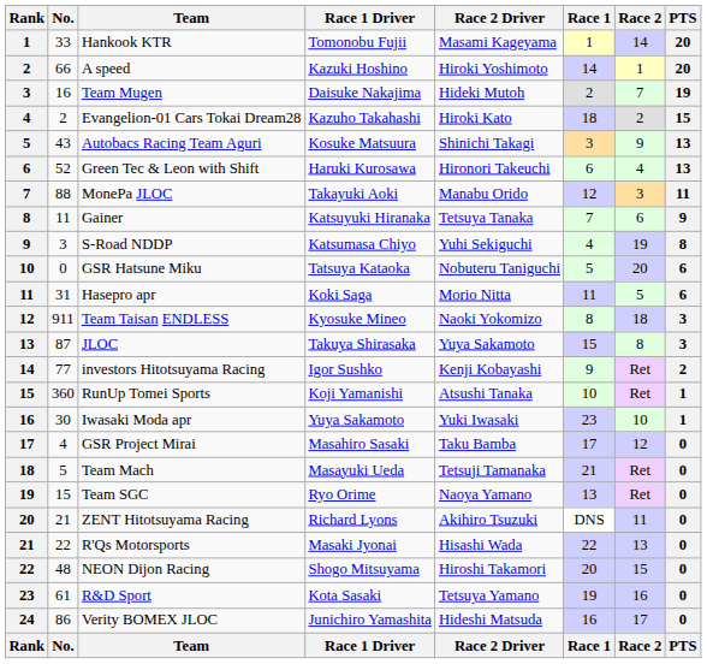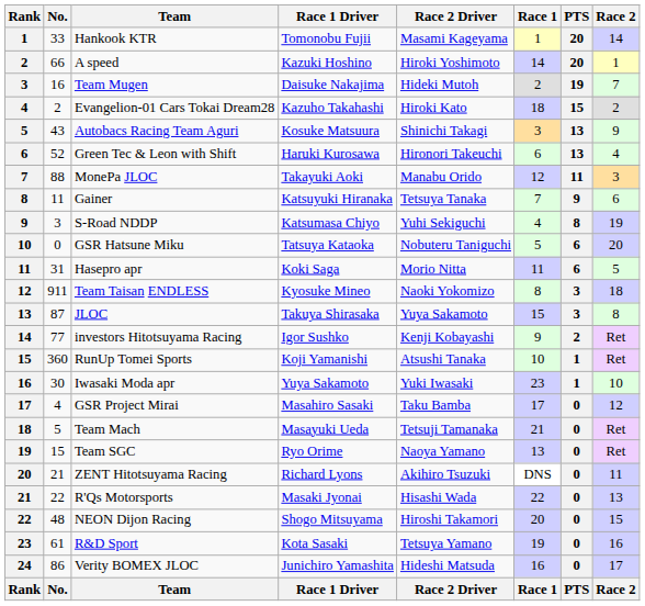 <table class="wikitable" style="font-size:85%; text-align:center">
 <tr>
 <th>Rank</th>
 <th>No.</th>
 <th>Team</th>
 <th>Race 1 Driver</th>
 <th>Race 2 Driver</th>
 <th>Race 1</th>
+<th>PTS</th>
 <th>Race 2</th>
-<th>PTS</th>
 </tr>
 <tr>
 <th>1</th>
 <td>33</td>
 <td align="left">Hankook KTR</td>
 <td align="left"> <a href='#'>Tomonobu Fujii</a></td>
 <td align="left"> <a href='#'>Masami Kageyama</a></td>
 <td style="background:#ffffbf;">1</td>
+<th>20</th>
 <td style="background:#cfcfff;">14</td>
-<th>20</th>
 </tr>
 <tr>
 <th>2</th>
 <td>66</td>
 <td align="left">A speed</td>
 <td align="left"> <a href='#'>Kazuki Hoshino</a></td>
 <td align="left"> <a href='#'>Hiroki Yoshimoto</a></td>
 <td style="background:#cfcfff;">14</td>
+<th>20</th>
 <td style="background:#ffffbf;">1</td>
-<th>20</th>
 </tr>
 <tr>
 <th>3</th>
 <td>16</td>
 <td align="left"><a href='#'>Team Mugen</a></td>
 <td align="left"> <a href='#'>Daisuke Nakajima</a></td>
 <td align="left"> <a href='#'>Hideki Mutoh</a></td>
 <td style="background:#dfdfdf;">2</td>
+<th>19</th>
 <td style="background:#dfffdf;">7</td>
-<th>19</th>
 </tr>
 <tr>
 <th>4</th>
 <td>2</td>
 <td align="left">Evangelion-01 Cars Tokai Dream28</td>
 <td align="left"> <a href='#'>Kazuho Takahashi</a></td>
 <td align="left"> <a href='#'>Hiroki Kato</a></td>
 <td style="background:#cfcfff;">18</td>
+<th>15</th>
 <td style="background:#dfdfdf;">2</td>
-<th>15</th>
 </tr>
 <tr>
 <th>5</th>
 <td>43</td>
 <td align="left"><a href='#'>Autobacs Racing Team Aguri</a></td>
 <td align="left"> <a href='#'>Kosuke Matsuura</a></td>
 <td align="left"> <a href='#'>Shinichi Takagi</a></td>
 <td style="background:#ffdf9f;">3</td>
+<th>13</th>
 <td style="background:#dfffdf;">9</td>
-<th>13</th>
 </tr>
 <tr>
 <th>6</th>
 <td>52</td>
 <td align="left">Green Tec & Leon with Shift</td>
 <td align="left"> <a href='#'>Haruki Kurosawa</a></td>
 <td align="left"> <a href='#'>Hironori Takeuchi</a></td>
 <td style="background:#dfffdf;">6</td>
+<th>13</th>
 <td style="background:#dfffdf;">4</td>
-<th>13</th>
 </tr>
 <tr>
 <th>7</th>
 <td>88</td>
 <td align="left">MonePa <a href='#'>JLOC</a></td>
 <td align="left"> <a href='#'>Takayuki Aoki</a></td>
 <td align="left"> <a href='#'>Manabu Orido</a></td>
 <td style="background:#cfcfff;">12</td>
+<th>11</th>
 <td style="background:#ffdf9f;">3</td>
-<th>11</th>
 </tr>
 <tr>
 <th>8</th>
 <td>11</td>
 <td align="left">Gainer</td>
 <td align="left"> <a href='#'>Katsuyuki Hiranaka</a></td>
 <td align="left"> <a href='#'>Tetsuya Tanaka</a></td>
 <td style="background:#dfffdf;">7</td>
+<th>9</th>
 <td style="background:#dfffdf;">6</td>
-<th>9</th>
 </tr>
 <tr>
 <th>9</th>
 <td>3</td>
 <td align="left">S-Road NDDP</td>
 <td align="left"> <a href='#'>Katsumasa Chiyo</a></td>
 <td align="left"> <a href='#'>Yuhi Sekiguchi</a></td>
 <td style="background:#dfffdf;">4</td>
+<th>8</th>
 <td style="background:#cfcfff;">19</td>
-<th>8</th>
 </tr>
 <tr>
 <th>10</th>
 <td>0</td>
 <td align="left">GSR Hatsune Miku</td>
 <td align="left"> <a href='#'>Tatsuya Kataoka</a></td>
 <td align="left"> <a href='#'>Nobuteru Taniguchi</a></td>
 <td style="background:#dfffdf;">5</td>
+<th>6</th>
 <td style="background:#cfcfff;">20</td>
-<th>6</th>
 </tr>
 <tr>
 <th>11</th>
 <td>31</td>
 <td align="left">Hasepro apr</td>
 <td align="left"> <a href='#'>Koki Saga</a></td>
 <td align="left"> <a href='#'>Morio Nitta</a></td>
 <td style="background:#cfcfff;">11</td>
+<th>6</th>
 <td style="background:#dfffdf;">5</td>
-<th>6</th>
 </tr>
 <tr>
 <th>12</th>
 <td>911</td>
 <td align="left"><a href='#'>Team Taisan</a> <a href='#'>ENDLESS</a></td>
 <td align="left"> <a href='#'>Kyosuke Mineo</a></td>
 <td align="left"> <a href='#'>Naoki Yokomizo</a></td>
 <td style="background:#dfffdf;">8</td>
+<th>3</th>
 <td style="background:#cfcfff;">18</td>
-<th>3</th>
 </tr>
 <tr>
 <th>13</th>
 <td>87</td>
 <td align="left"><a href='#'>JLOC</a></td>
 <td align="left"> <a href='#'>Takuya Shirasaka</a></td>
 <td align="left"> <a href='#'>Yuya Sakamoto</a></td>
 <td style="background:#cfcfff;">15</td>
+<th>3</th>
 <td style="background:#dfffdf;">8</td>
-<th>3</th>
 </tr>
 <tr>
 <th>14</th>
 <td>77</td>
 <td align="left">investors Hitotsuyama Racing</td>
 <td align="left"> <a href='#'>Igor Sushko</a></td>
 <td align="left"> <a href='#'>Kenji Kobayashi</a></td>
 <td style="background:#dfffdf;">9</td>
+<th>2</th>
 <td style="background:#efcfff;">Ret</td>
-<th>2</th>
 </tr>
 <tr>
 <th>15</th>
 <td>360</td>
 <td align="left">RunUp Tomei Sports</td>
 <td align="left"> <a href='#'>Koji Yamanishi</a></td>
 <td align="left"> <a href='#'>Atsushi Tanaka</a></td>
 <td style="background:#dfffdf;">10</td>
+<th>1</th>
 <td style="background:#efcfff;">Ret</td>
-<th>1</th>
 </tr>
 <tr>
 <th>16</th>
 <td>30</td>
 <td align="left">Iwasaki Moda apr</td>
 <td align="left"> <a href='#'>Yuya Sakamoto</a></td>
 <td align="left"> <a href='#'>Yuki Iwasaki</a></td>
 <td style="background:#cfcfff;">23</td>
+<th>1</th>
 <td style="background:#dfffdf;">10</td>
-<th>1</th>
 </tr>
 <tr>
 <th>17</th>
 <td>4</td>
 <td align="left">GSR Project Mirai</td>
 <td align="left"> <a href='#'>Masahiro Sasaki</a></td>
 <td align="left"> <a href='#'>Taku Bamba</a></td>
 <td style="background:#cfcfff;">17</td>
+<th>0</th>
 <td style="background:#cfcfff;">12</td>
-<th>0</th>
 </tr>
 <tr>
 <th>18</th>
 <td>5</td>
 <td align="left">Team Mach</td>
 <td align="left"> <a href='#'>Masayuki Ueda</a></td>
 <td align="left"> <a href='#'>Tetsuji Tamanaka</a></td>
 <td style="background:#cfcfff;">21</td>
+<th>0</th>
 <td style="background:#efcfff;">Ret</td>
-<th>0</th>
 </tr>
 <tr>
 <th>19</th>
 <td>15</td>
 <td align="left">Team SGC</td>
 <td align="left"> <a href='#'>Ryo Orime</a></td>
 <td align="left"> <a href='#'>Naoya Yamano</a></td>
 <td style="background:#cfcfff;">13</td>
+<th>0</th>
 <td style="background:#efcfff;">Ret</td>
-<th>0</th>
 </tr>
 <tr>
 <th>20</th>
 <td>21</td>
 <td align="left">ZENT Hitotsuyama Racing</td>
 <td align="left"> <a href='#'>Richard Lyons</a></td>
 <td align="left"> <a href='#'>Akihiro Tsuzuki</a></td>
 <td style="background:#ffffff;">DNS</td>
+<th>0</th>
 <td style="background:#cfcfff;">11</td>
-<th>0</th>
 </tr>
 <tr>
 <th>21</th>
 <td>22</td>
 <td align="left">R'Qs Motorsports</td>
 <td align="left"> <a href='#'>Masaki Jyonai</a></td>
 <td align="left"> <a href='#'>Hisashi Wada</a></td>
 <td style="background:#cfcfff;">22</td>
+<th>0</th>
 <td style="background:#cfcfff;">13</td>
-<th>0</th>
 </tr>
 <tr>
 <th>22</th>
 <td>48</td>
 <td align="left">NEON Dijon Racing</td>
 <td align="left"> <a href='#'>Shogo Mitsuyama</a></td>
 <td align="left"> <a href='#'>Hiroshi Takamori</a></td>
 <td style="background:#cfcfff;">20</td>
+<th>0</th>
 <td style="background:#cfcfff;">15</td>
-<th>0</th>
 </tr>
 <tr>
 <th>23</th>
 <td>61</td>
 <td align="left"><a href='#'>R&D Sport</a></td>
 <td align="left"> <a href='#'>Kota Sasaki</a></td>
 <td align="left"> <a href='#'>Tetsuya Yamano</a></td>
 <td style="background:#cfcfff;">19</td>
+<th>0</th>
 <td style="background:#cfcfff;">16</td>
-<th>0</th>
 </tr>
 <tr>
 <th>24</th>
 <td>86</td>
 <td align="left">Verity BOMEX JLOC</td>
 <td align="left"> <a href='#'>Junichiro Yamashita</a></td>
 <td align="left"> <a href='#'>Hideshi Matsuda</a></td>
 <td style="background:#cfcfff;">16</td>
+<th>0</th>
 <td style="background:#cfcfff;">17</td>
-<th>0</th>
 </tr>
 <tr>
 <th>Rank</th>
 <th>No.</th>
 <th>Team</th>
 <th>Race 1 Driver</th>
 <th>Race 2 Driver</th>
 <th>Race 1</th>
+<th>PTS</th>
 <th>Race 2</th>
-<th>PTS</th>
 </tr>
 </table>
